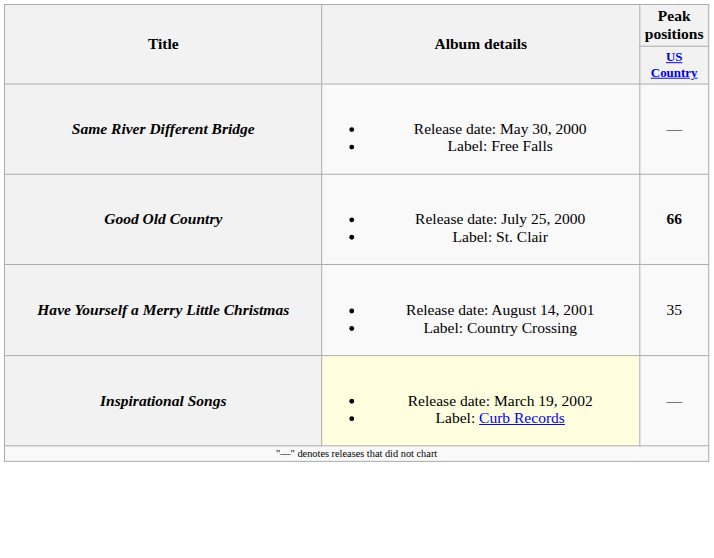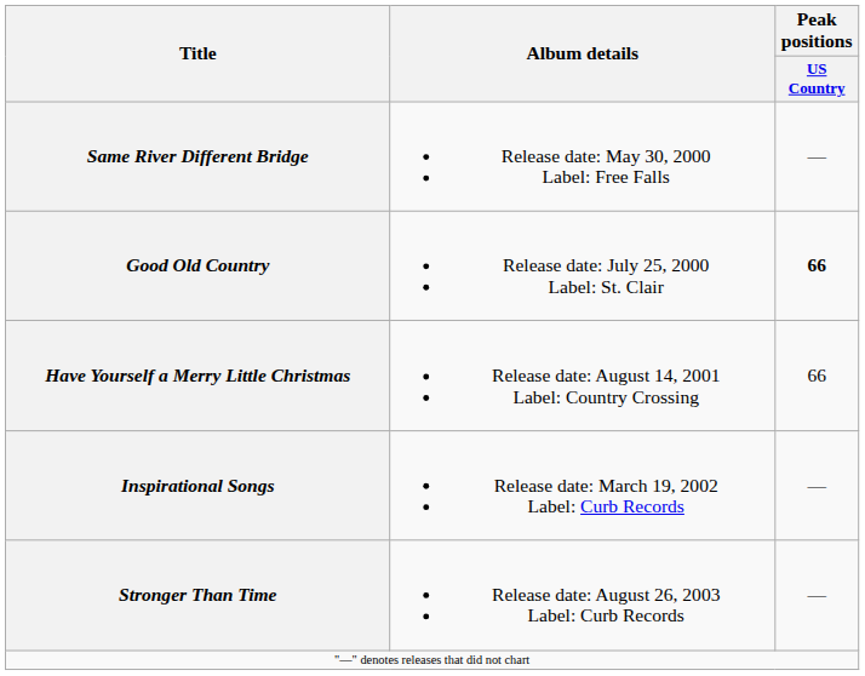 <table class="wikitable plainrowheaders" style="text-align:center;">
 <tr>
 <th rowspan="2" style="width:20em;">Title</th>
 <th rowspan="2" style="width:20em;">Album details</th>
 <th>Peak positions</th>
 </tr>
 <tr style="font-size:smaller;">
 <th width="65"><a href='#'>US Country</a><br></th>
 </tr>
 <tr>
 <th scope="row"><em>Same River Different Bridge</em></th>
 <td><br><ul><li>Release date: May 30, 2000</li><li>Label: Free Falls</li></ul></td>
 <td>—</td>
 </tr>
 <tr>
 <th scope="row"><em>Good Old Country</em></th>
 <td><br><ul><li>Release date: July 25, 2000</li><li>Label: St. Clair</li></ul></td>
 <td><strong>66</strong></td>
 </tr>
 <tr>
 <th scope="row"><em>Have Yourself a Merry Little Christmas</em></th>
 <td><br><ul><li>Release date: August 14, 2001</li><li>Label: Country Crossing</li></ul></td>
-<td>35</td>
+<td>66</td>
 </tr>
 <tr>
 <th scope="row"><em>Inspirational Songs</em></th>
-<td style="background: lightyellow;"><br><ul><li>Release date: March 19, 2002</li><li>Label: <a href='#'>Curb Records</a></li></ul></td>
+<td><br><ul><li>Release date: March 19, 2002</li><li>Label: <a href='#'>Curb Records</a></li></ul></td>
+<td>—</td>
+</tr>
+<tr>
+<th scope="row"><em>Stronger Than Time</em></th>
+<td><br><ul><li>Release date: August 26, 2003</li><li>Label: Curb Records</li></ul></td>
 <td>—</td>
 </tr>
 <tr>
 <td colspan="3" style="font-size:8pt">"—" denotes releases that did not chart</td>
 </tr>
 </table>
